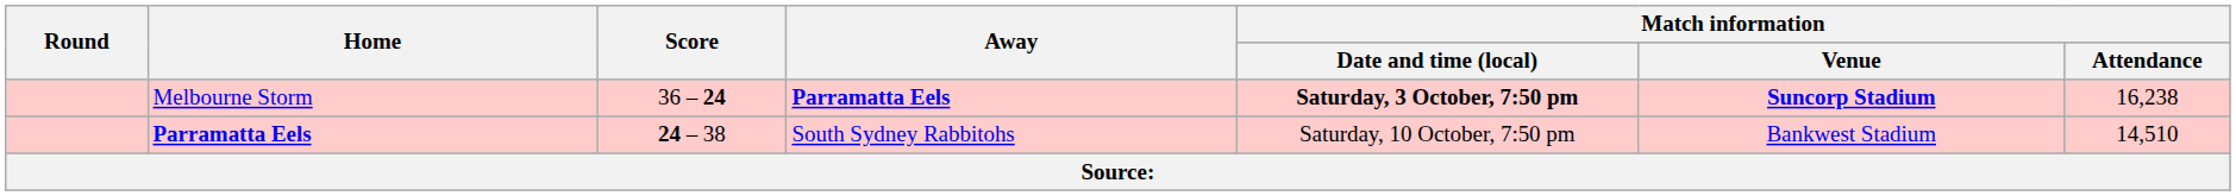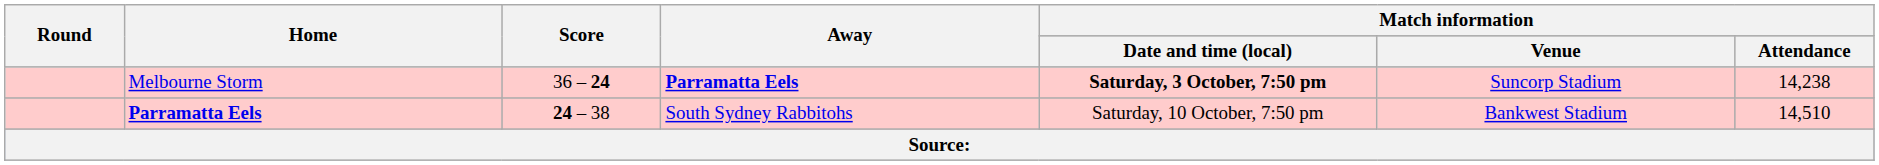 <table class="wikitable" style="font-size:80%; text-align:center; width:100%;">
 <tr>
 <th rowspan="2" style="width:6%;">Round</th>
 <th rowspan="2" style="width:19%;">Home</th>
 <th rowspan="2" style="width:8%;">Score</th>
 <th rowspan="2" style="width:19%;">Away</th>
 <th colspan=6>Match information</th>
 </tr>
 <tr style="background:#ccc;">
 <th width=17%>Date and time (local)</th>
 <th width=18%>Venue</th>
 <th width=7%>Attendance</th>
 </tr>
 <tr style="background:#fcc;">
 <td></td>
 <td style="text-align:left;"> <a href='#'>Melbourne Storm</a></td>
 <td>36 – <strong>24</strong></td>
 <td align="left"> <strong><a href='#'>Parramatta Eels</a></strong></td>
 <td><strong>Saturday, 3 October, 7:50 pm</strong></td>
-<td><strong><a href='#'>Suncorp Stadium</a></strong></td>
-<td>16,238</td>
+<td><a href='#'>Suncorp Stadium</a></td>
+<td>14,238</td>
 </tr>
 <tr style="background:#fcc;">
 <td></td>
 <td style="text-align:left;"> <strong><a href='#'>Parramatta Eels</a></strong></td>
 <td><strong>24</strong> – 38</td>
 <td align="left"> <a href='#'>South Sydney Rabbitohs</a></td>
 <td>Saturday, 10 October, 7:50 pm</td>
 <td><a href='#'>Bankwest Stadium</a></td>
 <td>14,510</td>
 </tr>
 <tr style="background:#c1d8ff;">
 <th colspan=7>Source:</th>
 </tr>
 </table>
